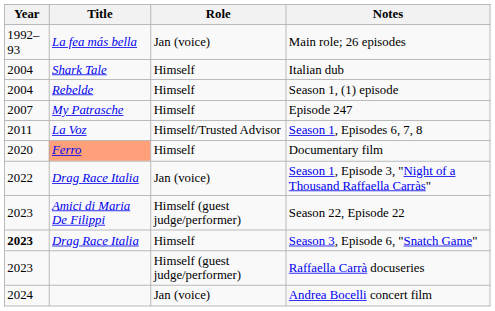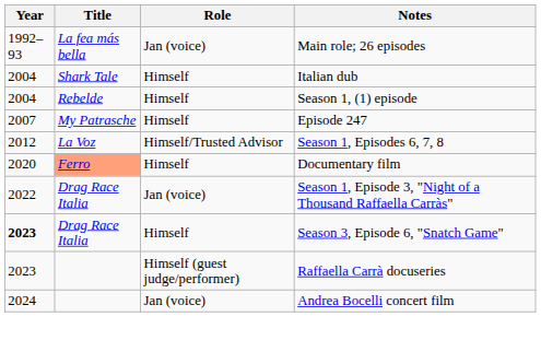 <table class="wikitable">
 <tr>
 <th>Year</th>
 <th>Title</th>
 <th>Role</th>
 <th>Notes</th>
 </tr>
 <tr>
 <td>1992–93</td>
 <td><em><a href='#'>La fea más bella</a></em></td>
 <td>Jan (voice)</td>
 <td>Main role; 26 episodes</td>
 </tr>
 <tr>
 <td>2004</td>
 <td><em><a href='#'>Shark Tale</a></em></td>
 <td>Himself</td>
 <td>Italian dub</td>
 </tr>
 <tr>
 <td>2004</td>
 <td><em><a href='#'>Rebelde</a></em></td>
 <td>Himself</td>
 <td>Season 1, (1) episode</td>
 </tr>
 <tr>
 <td>2007</td>
 <td><em><a href='#'>My Patrasche</a></em></td>
 <td>Himself</td>
 <td>Episode 247</td>
 </tr>
 <tr>
-<td>2011</td>
+<td>2012</td>
 <td><em><a href='#'>La Voz</a></em></td>
 <td>Himself/Trusted Advisor</td>
 <td><a href='#'>Season 1</a>, Episodes 6, 7, 8</td>
 </tr>
 <tr>
 <td>2020</td>
 <td style="background: lightsalmon;"><em><a href='#'>Ferro</a></em></td>
 <td>Himself</td>
 <td>Documentary film</td>
 </tr>
 <tr>
 <td>2022</td>
 <td><em><a href='#'>Drag Race Italia</a></em></td>
 <td>Jan (voice)</td>
 <td><a href='#'>Season 1</a>, Episode 3, "<a href='#'>Night of a Thousand Raffaella Carràs</a>"</td>
-</tr>
-<tr>
-<td>2023</td>
-<td><em><a href='#'>Amici di Maria De Filippi</a></em></td>
-<td>Himself (guest judge/performer)</td>
-<td>Season 22, Episode 22</td>
 </tr>
 <tr>
 <td><strong>2023</strong></td>
 <td><em><a href='#'>Drag Race Italia</a></em></td>
 <td>Himself</td>
 <td><a href='#'>Season 3</a>, Episode 6, "<a href='#'>Snatch Game</a>"</td>
 </tr>
 <tr>
 <td>2023</td>
 <td><em></em></td>
 <td>Himself (guest judge/performer)</td>
 <td><a href='#'>Raffaella Carrà</a> docuseries</td>
 </tr>
 <tr>
 <td>2024</td>
 <td><em></em></td>
 <td>Jan (voice)</td>
 <td><a href='#'>Andrea Bocelli</a> concert film</td>
 </tr>
 </table>
